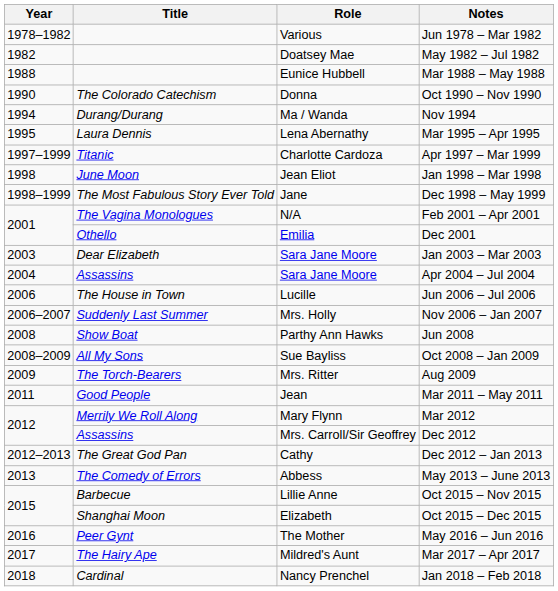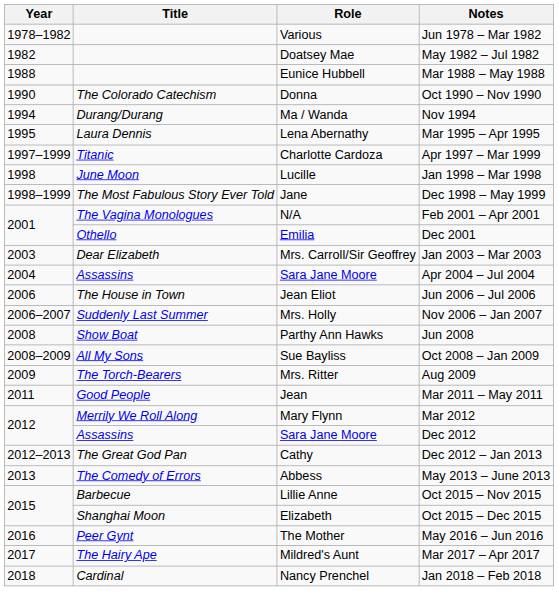 <table class="wikitable sortable">
 <tr>
 <th>Year</th>
 <th>Title</th>
 <th>Role</th>
 <th class="unsortable">Notes</th>
 </tr>
 <tr>
 <td>1978–1982</td>
 <td><em></em></td>
 <td>Various</td>
 <td>Jun 1978 – Mar 1982</td>
 </tr>
 <tr>
 <td>1982</td>
 <td><em></em></td>
 <td>Doatsey Mae</td>
 <td>May 1982 – Jul 1982</td>
 </tr>
 <tr>
 <td>1988</td>
 <td><em></em></td>
 <td>Eunice Hubbell</td>
 <td>Mar 1988 – May 1988</td>
 </tr>
 <tr>
 <td>1990</td>
 <td><em>The Colorado Catechism</em></td>
 <td>Donna</td>
 <td>Oct 1990 – Nov 1990</td>
 </tr>
 <tr>
 <td>1994</td>
 <td><em>Durang/Durang</em></td>
 <td>Ma / Wanda</td>
 <td>Nov 1994</td>
 </tr>
 <tr>
 <td>1995</td>
 <td><em>Laura Dennis</em></td>
 <td>Lena Abernathy</td>
 <td>Mar 1995 – Apr 1995</td>
 </tr>
 <tr>
 <td>1997–1999</td>
 <td><em><a href='#'>Titanic</a></em></td>
 <td>Charlotte Cardoza</td>
 <td>Apr 1997 – Mar 1999</td>
 </tr>
 <tr>
 <td>1998</td>
 <td><em><a href='#'>June Moon</a></em></td>
-<td>Jean Eliot</td>
+<td>Lucille</td>
 <td>Jan 1998 – Mar 1998</td>
 </tr>
 <tr>
 <td>1998–1999</td>
 <td><em>The Most Fabulous Story Ever Told</em></td>
 <td>Jane</td>
 <td>Dec 1998 – May 1999</td>
 </tr>
 <tr>
 <td rowspan="2">2001</td>
 <td><em><a href='#'>The Vagina Monologues</a></em></td>
 <td>N/A</td>
 <td>Feb 2001 – Apr 2001</td>
 </tr>
 <tr>
 <td><em><a href='#'>Othello</a></em></td>
 <td><a href='#'>Emilia</a></td>
 <td>Dec 2001</td>
 </tr>
 <tr>
 <td>2003</td>
 <td><em>Dear Elizabeth</em></td>
-<td><a href='#'>Sara Jane Moore</a></td>
+<td>Mrs. Carroll/Sir Geoffrey</td>
 <td>Jan 2003 – Mar 2003</td>
 </tr>
 <tr>
 <td>2004</td>
 <td><em><a href='#'>Assassins</a></em></td>
 <td><a href='#'>Sara Jane Moore</a></td>
 <td>Apr 2004 – Jul 2004</td>
 </tr>
 <tr>
 <td>2006</td>
 <td><em>The House in Town</em></td>
-<td>Lucille</td>
+<td>Jean Eliot</td>
 <td>Jun 2006 – Jul 2006</td>
 </tr>
 <tr>
 <td>2006–2007</td>
 <td><em><a href='#'>Suddenly Last Summer</a></em></td>
 <td>Mrs. Holly</td>
 <td>Nov 2006 – Jan 2007</td>
 </tr>
 <tr>
 <td>2008</td>
 <td><em><a href='#'>Show Boat</a></em></td>
 <td>Parthy Ann Hawks</td>
 <td>Jun 2008</td>
 </tr>
 <tr>
 <td>2008–2009</td>
 <td><em><a href='#'>All My Sons</a></em></td>
 <td>Sue Bayliss</td>
 <td>Oct 2008 – Jan 2009</td>
 </tr>
 <tr>
 <td>2009</td>
 <td><em><a href='#'>The Torch-Bearers</a></em></td>
 <td>Mrs. Ritter</td>
 <td>Aug 2009</td>
 </tr>
 <tr>
 <td>2011</td>
 <td><em><a href='#'>Good People</a></em></td>
 <td>Jean</td>
 <td>Mar 2011 – May 2011</td>
 </tr>
 <tr>
 <td rowspan="2">2012</td>
 <td><em><a href='#'>Merrily We Roll Along</a></em></td>
 <td>Mary Flynn</td>
 <td>Mar 2012</td>
 </tr>
 <tr>
 <td><em><a href='#'>Assassins</a></em></td>
-<td>Mrs. Carroll/Sir Geoffrey</td>
+<td><a href='#'>Sara Jane Moore</a></td>
 <td>Dec 2012</td>
 </tr>
 <tr>
 <td>2012–2013</td>
 <td><em>The Great God Pan</em></td>
 <td>Cathy</td>
 <td>Dec 2012 – Jan 2013</td>
 </tr>
 <tr>
 <td>2013</td>
 <td><em><a href='#'>The Comedy of Errors</a></em></td>
 <td>Abbess</td>
 <td>May 2013 – June 2013</td>
 </tr>
 <tr>
 <td rowspan="2">2015</td>
 <td><em>Barbecue</em></td>
 <td>Lillie Anne</td>
 <td>Oct 2015 – Nov 2015</td>
 </tr>
 <tr>
 <td><em>Shanghai Moon</em></td>
 <td>Elizabeth</td>
 <td>Oct 2015 – Dec 2015</td>
 </tr>
 <tr>
 <td>2016</td>
 <td><em><a href='#'>Peer Gynt</a></em></td>
 <td>The Mother</td>
 <td>May 2016 – Jun 2016</td>
 </tr>
 <tr>
 <td>2017</td>
 <td><em><a href='#'>The Hairy Ape</a></em></td>
 <td>Mildred's Aunt</td>
 <td>Mar 2017 – Apr 2017</td>
 </tr>
 <tr>
 <td>2018</td>
 <td><em>Cardinal</em></td>
 <td>Nancy Prenchel</td>
 <td>Jan 2018 – Feb 2018</td>
 </tr>
 </table>
